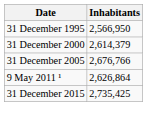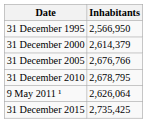 <table class="wikitable">
 <tr>
 <th>Date</th>
 <th>Inhabitants</th>
 </tr>
 <tr>
 <td>31 December 1995</td>
 <td>2,566,950</td>
 </tr>
 <tr>
 <td>31 December 2000</td>
 <td>2,614,379</td>
 </tr>
 <tr>
 <td>31 December 2005</td>
 <td>2,676,766</td>
 </tr>
 <tr>
+<td>31 December 2010</td>
+<td>2,678,795</td>
+</tr>
+<tr>
 <td>9 May 2011 ¹</td>
-<td>2,626,864</td>
+<td>2,626,064</td>
 </tr>
 <tr>
 <td>31 December 2015</td>
 <td>2,735,425</td>
 </tr>
 </table>
